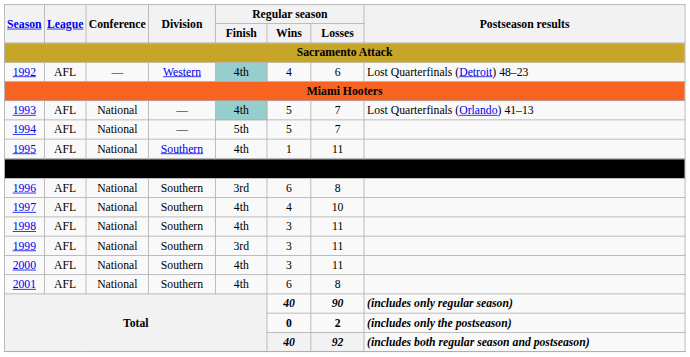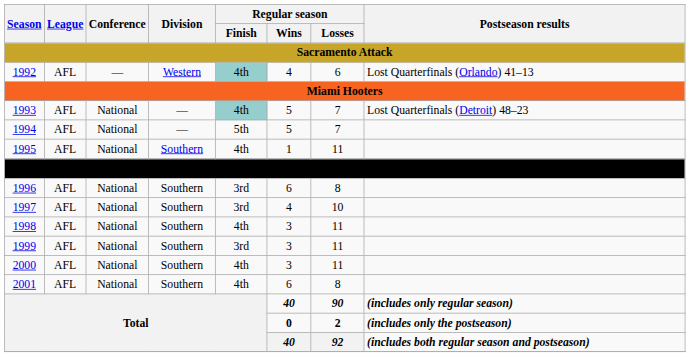 <table class="wikitable" style="font-size: 95%; width:70%;">
 <tr>
 <th rowspan="2" style="width:5%;"><a href='#'>Season</a></th>
 <th rowspan="2" style="width:5%;"><a href='#'>League</a></th>
 <th rowspan="2" style="width:5%;">Conference</th>
 <th rowspan="2">Division</th>
 <th colspan="3">Regular season</th>
 <th rowspan="2">Postseason results</th>
 </tr>
 <tr>
 <th>Finish</th>
 <th>Wins</th>
 <th>Losses</th>
 </tr>
 <tr>
 <td align="center" Colspan="8" style="background:#C6A529"><strong><span>Sacramento Attack</span></strong></td>
 </tr>
 <tr>
 <td align="center"><a href='#'>1992</a></td>
 <td align="center">AFL</td>
 <td align="center">—</td>
 <td align="center"><a href='#'>Western</a></td>
 <td align="center" bgcolor="#96CDCD">4th</td>
 <td align="center">4</td>
 <td align="center">6</td>
-<td>Lost Quarterfinals (<a href='#'>Detroit</a>) 48–23</td>
+<td>Lost Quarterfinals (<a href='#'>Orlando</a>) 41–13</td>
 </tr>
 <tr>
 <td align="center" Colspan="8" style="background:#F76321"><strong><span>Miami Hooters</span></strong></td>
 </tr>
 <tr>
 <td align="center"><a href='#'>1993</a></td>
 <td align="center">AFL</td>
 <td align="center">National</td>
 <td align="center">—</td>
 <td align="center" bgcolor="#96CDCD">4th</td>
 <td align="center">5</td>
 <td align="center">7</td>
-<td>Lost Quarterfinals (<a href='#'>Orlando</a>) 41–13</td>
+<td>Lost Quarterfinals (<a href='#'>Detroit</a>) 48–23</td>
 </tr>
 <tr>
 <td align="center"><a href='#'>1994</a></td>
 <td align="center">AFL</td>
 <td align="center">National</td>
 <td align="center">—</td>
 <td align="center">5th</td>
 <td align="center">5</td>
 <td align="center">7</td>
 <td></td>
 </tr>
 <tr>
 <td align="center"><a href='#'>1995</a></td>
 <td align="center">AFL</td>
 <td align="center">National</td>
 <td align="center"><a href='#'>Southern</a></td>
 <td align="center">4th</td>
 <td align="center">1</td>
 <td align="center">11</td>
 <td></td>
 </tr>
 <tr>
 <td align="center" Colspan="8" style="background:black"><strong><span>Florida Bobcats</span></strong></td>
 </tr>
 <tr>
 <td align="center"><a href='#'>1996</a></td>
 <td align="center">AFL</td>
 <td align="center">National</td>
 <td align="center">Southern</td>
 <td align="center">3rd</td>
 <td align="center">6</td>
 <td align="center">8</td>
 <td></td>
 </tr>
 <tr>
 <td align="center"><a href='#'>1997</a></td>
 <td align="center">AFL</td>
 <td align="center">National</td>
 <td align="center">Southern</td>
-<td align="center">4th</td>
+<td align="center">3rd</td>
 <td align="center">4</td>
 <td align="center">10</td>
 <td></td>
 </tr>
 <tr>
 <td align="center"><a href='#'>1998</a></td>
 <td align="center">AFL</td>
 <td align="center">National</td>
 <td align="center">Southern</td>
 <td align="center">4th</td>
 <td align="center">3</td>
 <td align="center">11</td>
 <td></td>
 </tr>
 <tr>
 <td align="center"><a href='#'>1999</a></td>
 <td align="center">AFL</td>
 <td align="center">National</td>
 <td align="center">Southern</td>
 <td align="center">3rd</td>
 <td align="center">3</td>
 <td align="center">11</td>
 <td></td>
 </tr>
 <tr>
 <td align="center"><a href='#'>2000</a></td>
 <td align="center">AFL</td>
 <td align="center">National</td>
 <td align="center">Southern</td>
 <td align="center">4th</td>
 <td align="center">3</td>
 <td align="center">11</td>
 <td></td>
 </tr>
 <tr>
 <td align="center"><a href='#'>2001</a></td>
 <td align="center">AFL</td>
 <td align="center">National</td>
 <td align="center">Southern</td>
 <td align="center">4th</td>
 <td align="center">6</td>
 <td align="center">8</td>
 <td></td>
 </tr>
 <tr>
 <th align="center" rowSpan="3" colSpan="5">Total</th>
 <td align="center"><strong><em>40</em></strong></td>
 <td align="center"><strong><em>90</em></strong></td>
 <td colSpan="2"><strong><em>(includes only regular season)</em></strong></td>
 </tr>
 <tr>
 <td align="center"><strong>0</strong></td>
 <td align="center"><strong>2</strong></td>
 <td colSpan="2"><strong><em>(includes only the postseason)</em></strong></td>
 </tr>
 <tr>
 <th align="center"><em>40</em></th>
 <th align="center"><em>92</em></th>
 <td colSpan="2"><strong><em>(includes both regular season and postseason)</em></strong></td>
 </tr>
 <tr>
 </tr>
 </table>
